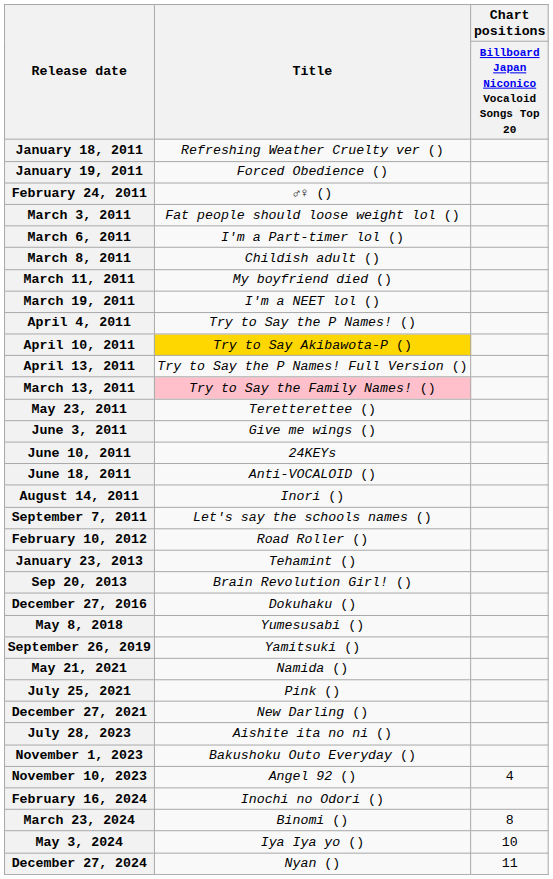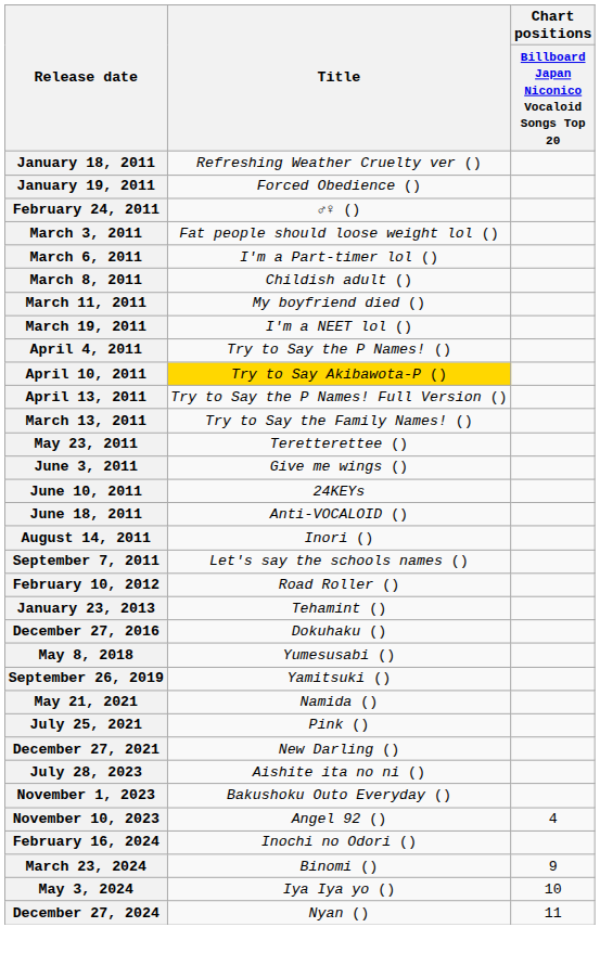 <table class="wikitable plainrowheaders" style="text-align:center;">
 <tr>
 <th scope="col" rowspan="2">Release date</th>
 <th scope="col" rowspan="2">Title</th>
 <th scope="col" colspan="1" style="width:5em;">Chart positions</th>
 </tr>
 <tr>
 <th><small><a href='#'>Billboard Japan</a> <a href='#'>Niconico</a> Vocaloid Songs Top 20</small></th>
 </tr>
 <tr>
 <th scope="row">January 18, 2011</th>
 <td><em>Refreshing Weather Cruelty ver</em> ()</td>
 <td></td>
 </tr>
 <tr>
 <th scope="row">January 19, 2011</th>
 <td><em>Forced Obedience</em> ()</td>
 <td></td>
 </tr>
 <tr>
 <th scope="row">February 24, 2011</th>
 <td><em>♂♀</em> ()</td>
 <td></td>
 </tr>
 <tr>
 <th scope="row">March 3, 2011</th>
 <td><em>Fat people should loose weight lol</em> ()</td>
 <td></td>
 </tr>
 <tr>
 <th scope="row">March 6, 2011</th>
 <td><em>I'm a Part-timer lol</em> ()</td>
 <td></td>
 </tr>
 <tr>
 <th scope="row">March 8, 2011</th>
 <td><em>Childish adult</em> ()</td>
 <td></td>
 </tr>
 <tr>
 <th scope="row">March 11, 2011</th>
 <td><em>My boyfriend died</em> ()</td>
 <td></td>
 </tr>
 <tr>
 <th scope="row">March 19, 2011</th>
 <td><em>I'm a NEET lol</em> ()</td>
 <td></td>
 </tr>
 <tr>
 <th scope="row">April 4, 2011</th>
 <td><em>Try to Say the P Names!</em> ()</td>
 <td></td>
 </tr>
 <tr>
 <th scope="row">April 10, 2011</th>
 <td style="background: gold;"><em>Try to Say Akibawota-P</em> ()</td>
 <td></td>
 </tr>
 <tr>
 <th scope="row">April 13, 2011</th>
 <td><em>Try to Say the P Names! Full Version</em> ()</td>
 <td></td>
 </tr>
 <tr>
 <th scope="row">March 13, 2011</th>
-<td style="background: pink;"><em>Try to Say the Family Names!</em> ()</td>
+<td><em>Try to Say the Family Names!</em> ()</td>
 <td></td>
 </tr>
 <tr>
 <th scope="row">May 23, 2011</th>
 <td><em>Teretterettee</em> ()</td>
 <td></td>
 </tr>
 <tr>
 <th scope="row">June 3, 2011</th>
 <td><em>Give me wings</em> ()</td>
 <td></td>
 </tr>
 <tr>
 <th scope="row">June 10, 2011</th>
 <td><em>24KEYs</em></td>
 <td></td>
 </tr>
 <tr>
 <th scope="row">June 18, 2011</th>
 <td><em>Anti-VOCALOID</em> ()</td>
 <td></td>
 </tr>
 <tr>
 <th scope="row">August 14, 2011</th>
 <td><em>Inori</em> ()</td>
 <td></td>
 </tr>
 <tr>
 <th scope="row">September 7, 2011</th>
 <td><em>Let's say the schools names</em> ()</td>
 <td></td>
 </tr>
 <tr>
 <th scope="row">February 10, 2012</th>
 <td><em>Road Roller</em> ()</td>
 <td></td>
 </tr>
 <tr>
 <th scope="row">January 23, 2013</th>
 <td><em>Tehamint</em> ()</td>
-<td></td>
-</tr>
-<tr>
-<th scope="row">Sep 20, 2013</th>
-<td><em>Brain Revolution Girl!</em> ()</td>
 <td></td>
 </tr>
 <tr>
 <th scope="row">December 27, 2016</th>
 <td><em>Dokuhaku</em> ()</td>
 <td></td>
 </tr>
 <tr>
 <th scope="row">May 8, 2018</th>
 <td><em>Yumesusabi</em> ()</td>
 <td></td>
 </tr>
 <tr>
 <th scope="row">September 26, 2019</th>
 <td><em>Yamitsuki</em> ()</td>
 <td></td>
 </tr>
 <tr>
 <th scope="row">May 21, 2021</th>
 <td><em>Namida</em> ()</td>
 <td></td>
 </tr>
 <tr>
 <th scope="row">July 25, 2021</th>
 <td><em>Pink</em> ()</td>
 <td></td>
 </tr>
 <tr>
 <th scope="row">December 27, 2021</th>
 <td><em>New Darling</em> ()</td>
 <td></td>
 </tr>
 <tr>
 <th scope="row">July 28, 2023</th>
 <td><em>Aishite ita no ni</em> ()</td>
 <td></td>
 </tr>
 <tr>
 <th scope="row">November 1, 2023</th>
 <td><em>Bakushoku Outo Everyday</em> ()</td>
 <td></td>
 </tr>
 <tr>
 <th scope="row">November 10, 2023</th>
 <td><em>Angel 92</em> ()</td>
 <td>4</td>
 </tr>
 <tr>
 <th scope="row">February 16, 2024</th>
 <td><em>Inochi no Odori</em> ()</td>
 <td></td>
 </tr>
 <tr>
 <th scope="row">March 23, 2024</th>
 <td><em>Binomi</em> ()</td>
-<td>8</td>
+<td>9</td>
 </tr>
 <tr>
 <th scope="row">May 3, 2024</th>
 <td><em>Iya Iya yo</em> ()</td>
 <td>10</td>
 </tr>
 <tr>
 <th scope="row">December 27, 2024</th>
 <td><em>Nyan</em> ()</td>
 <td>11</td>
 </tr>
 </table>
